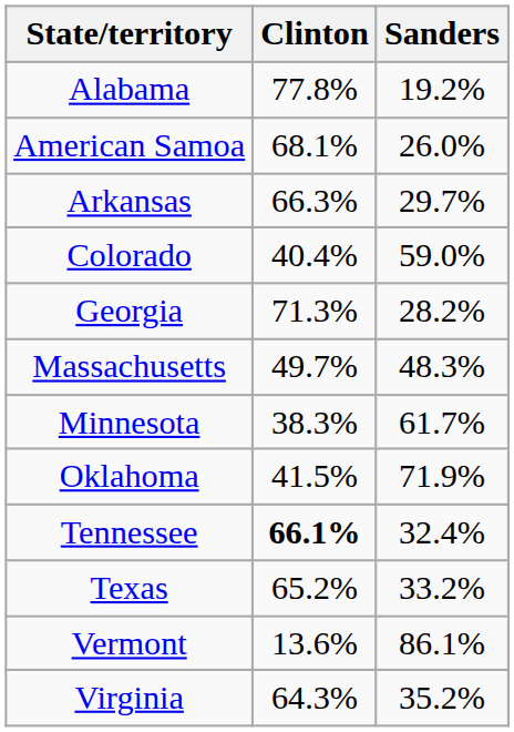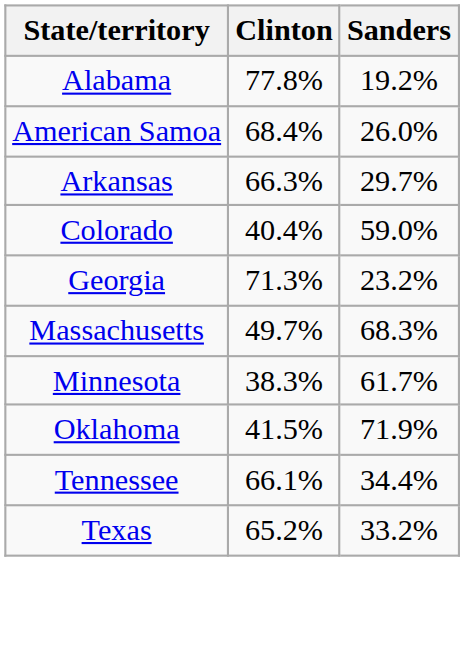 <table class="wikitable sortable" style="float:right; clear:right; text-align:center; font-size:90%;">
 <tr>
 <th>State/territory</th>
 <th>Clinton</th>
 <th>Sanders</th>
 </tr>
 <tr>
 <td><a href='#'>Alabama</a></td>
 <td>77.8%</td>
 <td>19.2%</td>
 </tr>
 <tr>
 <td><a href='#'>American Samoa</a></td>
-<td>68.1%</td>
+<td>68.4%</td>
 <td>26.0%</td>
 </tr>
 <tr>
 <td><a href='#'>Arkansas</a></td>
 <td>66.3%</td>
 <td>29.7%</td>
 </tr>
 <tr>
 <td><a href='#'>Colorado</a></td>
 <td>40.4%</td>
 <td>59.0%</td>
 </tr>
 <tr>
 <td><a href='#'>Georgia</a></td>
 <td>71.3%</td>
-<td>28.2%</td>
+<td>23.2%</td>
 </tr>
 <tr>
 <td><a href='#'>Massachusetts</a></td>
 <td>49.7%</td>
-<td>48.3%</td>
+<td>68.3%</td>
 </tr>
 <tr>
 <td><a href='#'>Minnesota</a></td>
 <td>38.3%</td>
 <td>61.7%</td>
 </tr>
 <tr>
 <td><a href='#'>Oklahoma</a></td>
 <td>41.5%</td>
 <td>71.9%</td>
 </tr>
 <tr>
 <td><a href='#'>Tennessee</a></td>
-<td><strong>66.1%</strong></td>
-<td>32.4%</td>
+<td>66.1%</td>
+<td>34.4%</td>
 </tr>
 <tr>
 <td><a href='#'>Texas</a></td>
 <td>65.2%</td>
 <td>33.2%</td>
 </tr>
-<tr>
-<td><a href='#'>Vermont</a></td>
-<td>13.6%</td>
-<td>86.1%</td>
-</tr>
-<tr>
-<td><a href='#'>Virginia</a></td>
-<td>64.3%</td>
-<td>35.2%</td>
-</tr>
 </table>
